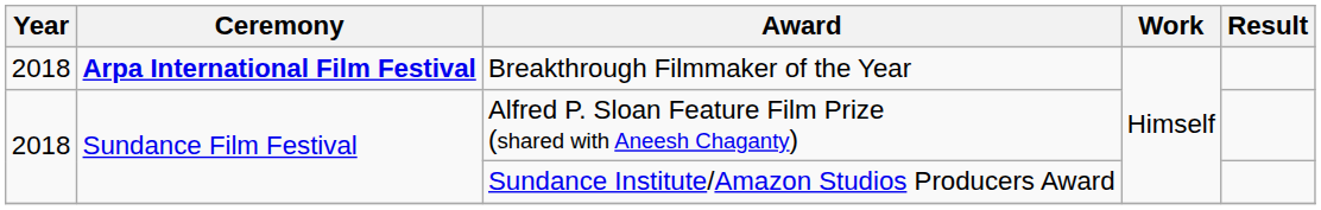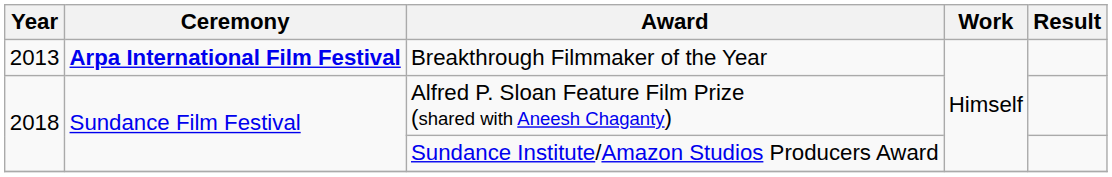 <table class="wikitable sortable">
 <tr>
 <th>Year</th>
 <th>Ceremony</th>
 <th>Award</th>
 <th>Work</th>
 <th>Result</th>
 </tr>
 <tr>
-<td>2018</td>
+<td>2013</td>
 <td><strong><a href='#'>Arpa International Film Festival</a></strong></td>
 <td>Breakthrough Filmmaker of the Year</td>
 <td rowspan=3>Himself</td>
 <td></td>
 </tr>
 <tr>
 <td rowspan=2>2018</td>
 <td rowspan=2><a href='#'>Sundance Film Festival</a></td>
 <td>Alfred P. Sloan Feature Film Prize<br>(<small>shared with <a href='#'>Aneesh Chaganty</a></small>)</td>
 <td></td>
 </tr>
 <tr>
 <td><a href='#'>Sundance Institute</a>/<a href='#'>Amazon Studios</a> Producers Award</td>
 <td></td>
 </tr>
 <tr>
 </tr>
 </table>
